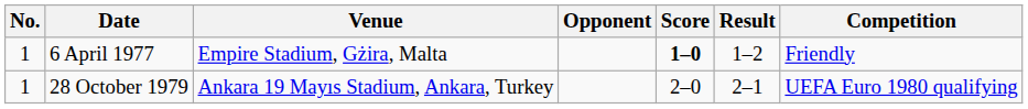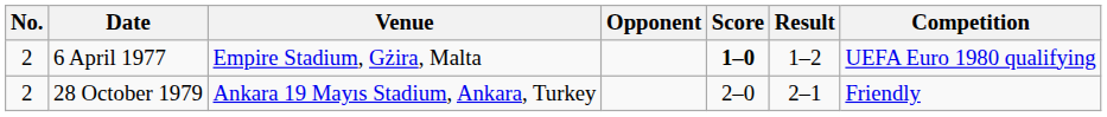 <table class="wikitable sortable">
 <tr>
 <th scope="col">No.</th>
 <th scope="col">Date</th>
 <th scope="col">Venue</th>
 <th scope="col">Opponent</th>
 <th scope="col">Score</th>
 <th scope="col">Result</th>
 <th scope="col">Competition</th>
 </tr>
 <tr>
-<td align="center">1</td>
+<td align="center">2</td>
 <td>6 April 1977</td>
 <td><a href='#'>Empire Stadium</a>, <a href='#'>Gżira</a>, Malta</td>
 <td></td>
 <td align="center"><strong>1–0</strong></td>
 <td align="center">1–2</td>
-<td><a href='#'>Friendly</a></td>
+<td><a href='#'>UEFA Euro 1980 qualifying</a></td>
 </tr>
 <tr>
-<td align="center">1</td>
+<td align="center">2</td>
 <td>28 October 1979</td>
 <td><a href='#'>Ankara 19 Mayıs Stadium</a>, <a href='#'>Ankara</a>, Turkey</td>
 <td></td>
 <td align="center">2–0</td>
 <td align="center">2–1</td>
-<td><a href='#'>UEFA Euro 1980 qualifying</a></td>
+<td><a href='#'>Friendly</a></td>
 </tr>
 </table>
